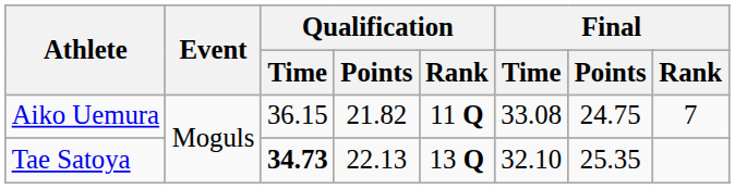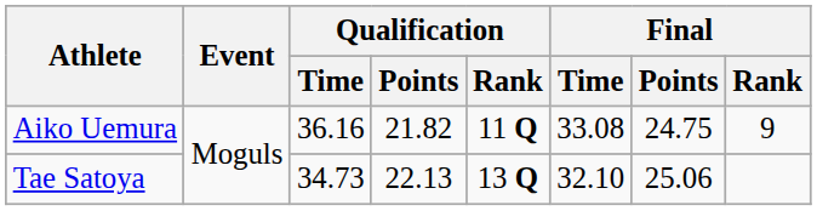 <table class="wikitable" style="font-size:90%">
 <tr>
 <th rowspan="2">Athlete</th>
 <th rowspan="2">Event</th>
 <th colspan="3">Qualification</th>
 <th colspan="3">Final</th>
 </tr>
 <tr>
 <th>Time</th>
 <th>Points</th>
 <th>Rank</th>
 <th>Time</th>
 <th>Points</th>
 <th>Rank</th>
 </tr>
 <tr>
 <td><a href='#'>Aiko Uemura</a></td>
 <td rowspan="2">Moguls</td>
-<td align="center">36.15</td>
+<td align="center">36.16</td>
 <td align="center">21.82</td>
 <td align="center">11 <strong>Q</strong></td>
 <td align="center">33.08</td>
 <td align="center">24.75</td>
-<td align="center">7</td>
+<td align="center">9</td>
 </tr>
 <tr>
 <td><a href='#'>Tae Satoya</a></td>
-<td align="center"><strong>34.73</strong></td>
+<td align="center">34.73</td>
 <td align="center">22.13</td>
 <td align="center">13 <strong>Q</strong></td>
 <td align="center">32.10</td>
-<td align="center">25.35</td>
+<td align="center">25.06</td>
 <td align="center"></td>
 </tr>
 </table>
